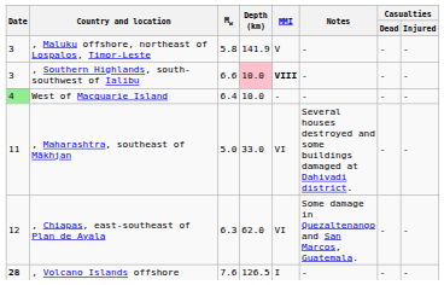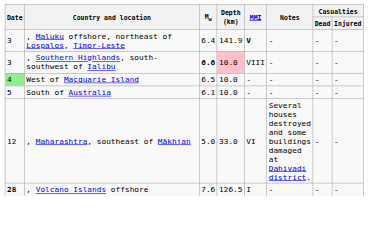 <table class="wikitable sortable" style="border:1px black;  margin-left:1em;">
 <tr>
 <th rowspan="2"><small>Date</small></th>
 <th rowspan="2" style="width: 310px"><small>Country and location</small></th>
 <th rowspan="2"><small>M<sub>w</sub></small></th>
 <th rowspan="2"><small>Depth (km)</small></th>
 <th rowspan="2"><small><a href='#'>MMI</a></small></th>
 <th rowspan="2" class="unsortable"><small>Notes</small></th>
 <th colspan="2"><small>Casualties</small></th>
 </tr>
 <tr>
 <th><small>Dead</small></th>
 <th><small>Injured</small></th>
 </tr>
 <tr>
 <td>3</td>
 <td>, <a href='#'>Maluku</a> offshore,  northeast of <a href='#'>Lospalos</a>, <a href='#'>Timor-Leste</a></td>
-<td>5.8</td>
+<td>6.4</td>
 <td>141.9</td>
-<td>V</td>
+<td><strong>V</strong></td>
 <td>-</td>
 <td>-</td>
 <td>-</td>
 </tr>
 <tr>
 <td>3</td>
 <td>, <a href='#'>Southern Highlands</a>,  south-southwest of <a href='#'>Ialibu</a></td>
-<td>6.6</td>
+<td><strong>6.6</strong></td>
 <td style="background: pink;">10.0</td>
-<td><strong>VIII</strong></td>
+<td>VIII</td>
 <td>-</td>
 <td>-</td>
 <td>-</td>
 </tr>
 <tr>
 <td style="background: lightgreen;">4</td>
 <td>West of <a href='#'>Macquarie Island</a></td>
-<td>6.4</td>
+<td>6.5</td>
 <td>10.0</td>
 <td>-</td>
 <td>-</td>
 <td>-</td>
 <td>-</td>
 </tr>
 <tr>
-<td>11</td>
+<td>5</td>
+<td>South of <a href='#'>Australia</a></td>
+<td>6.1</td>
+<td>10.0</td>
+<td>-</td>
+<td>-</td>
+<td>-</td>
+<td>-</td>
+</tr>
+<tr>
+<td>12</td>
 <td>, <a href='#'>Maharashtra</a>,  southeast of <a href='#'>Mākhjan</a></td>
 <td>5.0</td>
 <td>33.0</td>
 <td>VI</td>
 <td>Several houses destroyed and some buildings damaged at <a href='#'>Dahivadi district</a>.</td>
-<td>-</td>
-<td>-</td>
-</tr>
-<tr>
-<td>12</td>
-<td>, <a href='#'>Chiapas</a>,  east-southeast of <a href='#'>Plan de Ayala</a></td>
-<td>6.3</td>
-<td>62.0</td>
-<td>VI</td>
-<td>Some damage in <a href='#'>Quezaltenango</a> and <a href='#'>San Marcos</a>, <a href='#'>Guatemala</a>.</td>
 <td>-</td>
 <td>-</td>
 </tr>
 <tr>
 <td><strong>28</strong></td>
 <td>, <a href='#'>Volcano Islands</a> offshore</td>
 <td>7.6</td>
 <td>126.5</td>
 <td>I</td>
 <td>-</td>
 <td>-</td>
 <td>-</td>
 </tr>
 <tr>
 </tr>
 </table>
